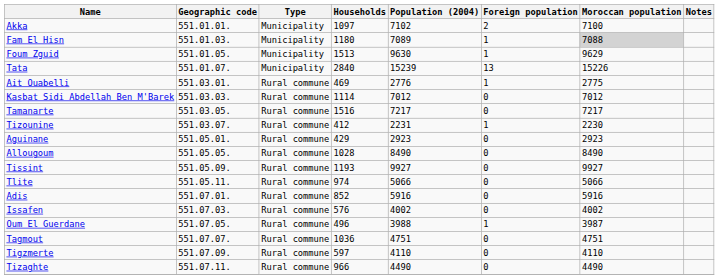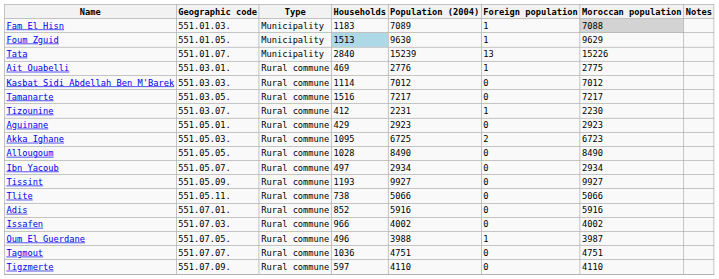 <table class="wikitable sortable">
 <tr>
 <th>Name</th>
 <th>Geographic code</th>
 <th>Type</th>
 <th>Households</th>
 <th>Population (2004)</th>
 <th>Foreign population</th>
 <th>Moroccan population</th>
 <th>Notes</th>
 </tr>
 <tr>
-<td><a href='#'>Akka</a></td>
-<td>551.01.01.</td>
-<td>Municipality</td>
-<td>1097</td>
-<td>7102</td>
-<td>2</td>
-<td>7100</td>
-<td></td>
-</tr>
-<tr>
 <td><a href='#'>Fam El Hisn</a></td>
 <td>551.01.03.</td>
 <td>Municipality</td>
-<td>1180</td>
+<td>1183</td>
 <td>7089</td>
 <td>1</td>
 <td style="background: lightgrey;">7088</td>
 <td></td>
 </tr>
 <tr>
 <td><a href='#'>Foum Zguid</a></td>
 <td>551.01.05.</td>
 <td>Municipality</td>
-<td>1513</td>
+<td style="background: lightblue;">1513</td>
 <td>9630</td>
 <td>1</td>
 <td>9629</td>
 <td></td>
 </tr>
 <tr>
 <td><a href='#'>Tata</a></td>
 <td>551.01.07.</td>
 <td>Municipality</td>
 <td>2840</td>
 <td>15239</td>
 <td>13</td>
 <td>15226</td>
 <td></td>
 </tr>
 <tr>
 <td><a href='#'>Ait Ouabelli</a></td>
 <td>551.03.01.</td>
 <td>Rural commune</td>
 <td>469</td>
 <td>2776</td>
 <td>1</td>
 <td>2775</td>
 <td></td>
 </tr>
 <tr>
 <td><a href='#'>Kasbat Sidi Abdellah Ben M'Barek</a></td>
 <td>551.03.03.</td>
 <td>Rural commune</td>
 <td>1114</td>
 <td>7012</td>
 <td>0</td>
 <td>7012</td>
 <td></td>
 </tr>
 <tr>
 <td><a href='#'>Tamanarte</a></td>
 <td>551.03.05.</td>
 <td>Rural commune</td>
 <td>1516</td>
 <td>7217</td>
 <td>0</td>
 <td>7217</td>
 <td></td>
 </tr>
 <tr>
 <td><a href='#'>Tizounine</a></td>
 <td>551.03.07.</td>
 <td>Rural commune</td>
 <td>412</td>
 <td>2231</td>
 <td>1</td>
 <td>2230</td>
 <td></td>
 </tr>
 <tr>
 <td><a href='#'>Aguinane</a></td>
 <td>551.05.01.</td>
 <td>Rural commune</td>
 <td>429</td>
 <td>2923</td>
 <td>0</td>
 <td>2923</td>
 <td></td>
 </tr>
 <tr>
+<td><a href='#'>Akka Ighane</a></td>
+<td>551.05.03.</td>
+<td>Rural commune</td>
+<td>1095</td>
+<td>6725</td>
+<td>2</td>
+<td>6723</td>
+<td></td>
+</tr>
+<tr>
 <td><a href='#'>Allougoum</a></td>
 <td>551.05.05.</td>
 <td>Rural commune</td>
 <td>1028</td>
 <td>8490</td>
 <td>0</td>
 <td>8490</td>
+<td></td>
+</tr>
+<tr>
+<td><a href='#'>Ibn Yacoub</a></td>
+<td>551.05.07.</td>
+<td>Rural commune</td>
+<td>497</td>
+<td>2934</td>
+<td>0</td>
+<td>2934</td>
 <td></td>
 </tr>
 <tr>
 <td><a href='#'>Tissint</a></td>
 <td>551.05.09.</td>
 <td>Rural commune</td>
 <td>1193</td>
 <td>9927</td>
 <td>0</td>
 <td>9927</td>
 <td></td>
 </tr>
 <tr>
 <td><a href='#'>Tlite</a></td>
 <td>551.05.11.</td>
 <td>Rural commune</td>
-<td>974</td>
+<td>738</td>
 <td>5066</td>
 <td>0</td>
 <td>5066</td>
 <td></td>
 </tr>
 <tr>
 <td><a href='#'>Adis</a></td>
 <td>551.07.01.</td>
 <td>Rural commune</td>
 <td>852</td>
 <td>5916</td>
 <td>0</td>
 <td>5916</td>
 <td></td>
 </tr>
 <tr>
 <td><a href='#'>Issafen</a></td>
 <td>551.07.03.</td>
 <td>Rural commune</td>
-<td>576</td>
+<td>966</td>
 <td>4002</td>
 <td>0</td>
 <td>4002</td>
 <td></td>
 </tr>
 <tr>
 <td><a href='#'>Oum El Guerdane</a></td>
 <td>551.07.05.</td>
 <td>Rural commune</td>
 <td>496</td>
 <td>3988</td>
 <td>1</td>
 <td>3987</td>
 <td></td>
 </tr>
 <tr>
 <td><a href='#'>Tagmout</a></td>
 <td>551.07.07.</td>
 <td>Rural commune</td>
 <td>1036</td>
 <td>4751</td>
 <td>0</td>
 <td>4751</td>
 <td></td>
 </tr>
 <tr>
 <td><a href='#'>Tigzmerte</a></td>
 <td>551.07.09.</td>
 <td>Rural commune</td>
 <td>597</td>
 <td>4110</td>
 <td>0</td>
 <td>4110</td>
 <td></td>
 </tr>
 <tr>
-<td><a href='#'>Tizaghte</a></td>
-<td>551.07.11.</td>
-<td>Rural commune</td>
-<td>966</td>
-<td>4490</td>
-<td>0</td>
-<td>4490</td>
-<td></td>
-</tr>
-<tr>
 </tr>
 </table>
